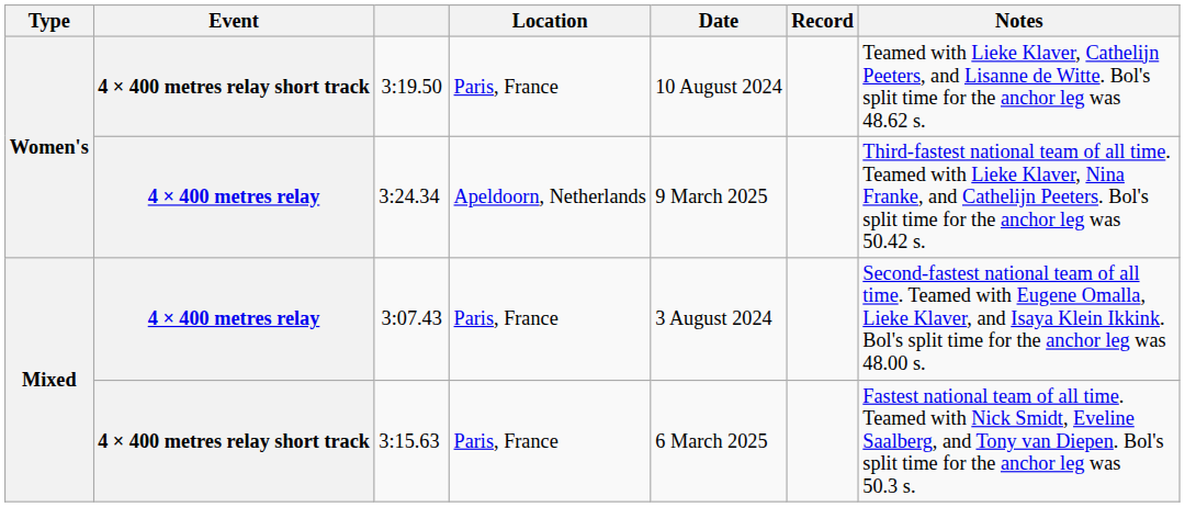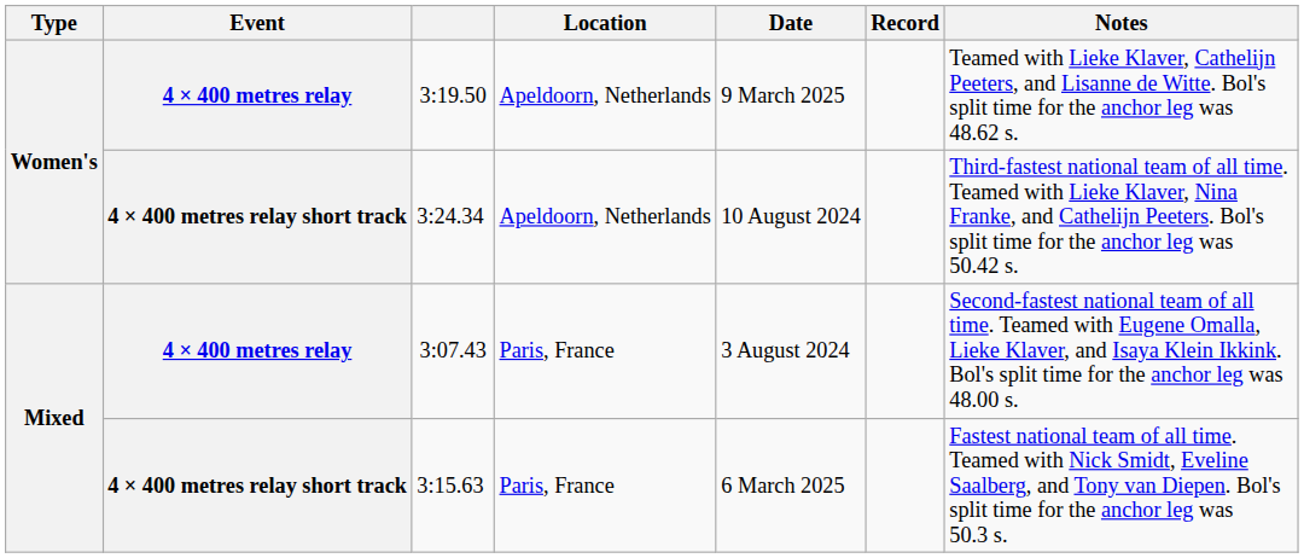 <table class="wikitable">
 <tr>
 <th scope="col">Type</th>
 <th scope="col">Event</th>
 <th scope="col"></th>
 <th scope="col">Location</th>
 <th scope="col">Date</th>
 <th scope="col">Record</th>
 <th scope="col" style="width:250px;">Notes</th>
 </tr>
 <tr>
 <th scope="rowgroup" rowspan="2" style="text-align:center">Women's</th>
-<th scope="row">4 × 400 metres relay short track</th>
+<th scope="row"><a href='#'>4 × 400 metres relay</a></th>
 <td style="text-align:center">3:19.50</td>
-<td><a href='#'>Paris</a>, France</td>
-<td>10 August 2024</td>
+<td><a href='#'>Apeldoorn</a>, Netherlands</td>
+<td>9 March 2025</td>
 <td style="text-align:center"></td>
 <td>Teamed with <a href='#'>Lieke Klaver</a>, <a href='#'>Cathelijn Peeters</a>, and <a href='#'>Lisanne de Witte</a>. Bol's split time for the <a href='#'>anchor leg</a> was 48.62 s.</td>
 </tr>
 <tr>
-<th scope="row"><a href='#'>4 × 400 metres relay</a></th>
+<th scope="row">4 × 400 metres relay short track</th>
 <td style="text-align:center">3:24.34 </td>
 <td><a href='#'>Apeldoorn</a>, Netherlands</td>
-<td>9 March 2025</td>
+<td>10 August 2024</td>
 <td style="text-align:center"></td>
 <td><a href='#'>Third-fastest national team of all time</a>. Teamed with <a href='#'>Lieke Klaver</a>, <a href='#'>Nina Franke</a>, and <a href='#'>Cathelijn Peeters</a>. Bol's split time for the <a href='#'>anchor leg</a> was 50.42 s.</td>
 </tr>
 <tr>
 <th scope="rowgroup" rowspan="2" style="text-align:center">Mixed</th>
 <th scope="row"><a href='#'>4 × 400 metres relay</a></th>
 <td style="text-align:center">3:07.43</td>
 <td><a href='#'>Paris</a>, France</td>
 <td>3 August 2024</td>
 <td style="text-align:center"></td>
 <td><a href='#'>Second-fastest national team of all time</a>. Teamed with <a href='#'>Eugene Omalla</a>, <a href='#'>Lieke Klaver</a>, and <a href='#'>Isaya Klein Ikkink</a>. Bol's split time for the <a href='#'>anchor leg</a> was 48.00 s.</td>
 </tr>
 <tr>
 <th scope="row">4 × 400 metres relay short track</th>
 <td style="text-align:center">3:15.63 </td>
 <td><a href='#'>Paris</a>, France</td>
 <td>6 March 2025</td>
 <td style="text-align:center"></td>
 <td><a href='#'>Fastest national team of all time</a>. Teamed with <a href='#'>Nick Smidt</a>, <a href='#'>Eveline Saalberg</a>, and <a href='#'>Tony van Diepen</a>. Bol's split time for the <a href='#'>anchor leg</a> was 50.3 s.</td>
 </tr>
 </table>
